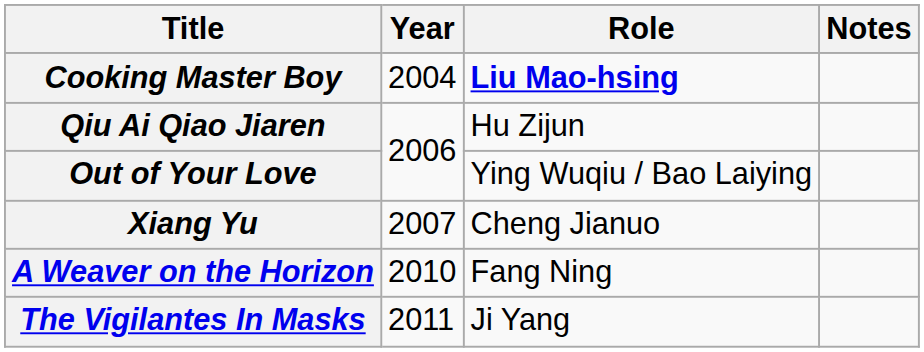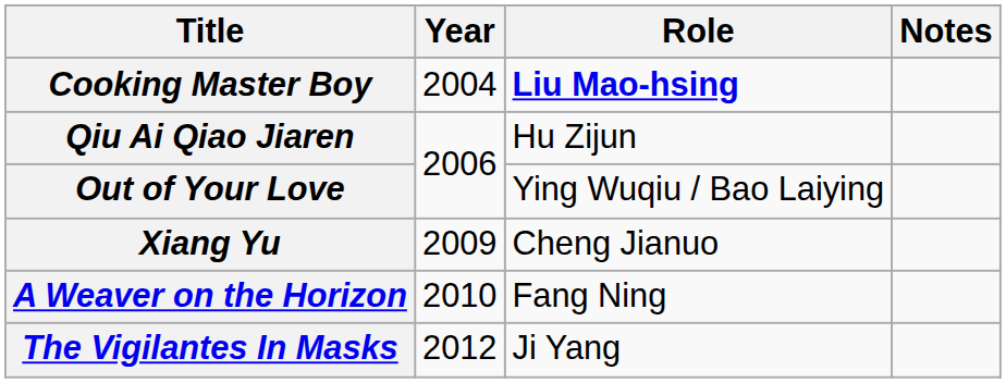 <table class="wikitable plainrowheaders sortable">
 <tr>
 <th scope="col">Title</th>
 <th scope="col">Year</th>
 <th scope="col">Role</th>
 <th scope="col" class="unsortable">Notes</th>
 </tr>
 <tr>
 <th scope="row"><em>Cooking Master Boy</em></th>
 <td>2004</td>
 <td><strong><a href='#'>Liu Mao-hsing</a></strong></td>
 <td></td>
 </tr>
 <tr>
 <th scope="row"><em>Qiu Ai Qiao Jiaren</em></th>
 <td rowspan=2>2006</td>
 <td>Hu Zijun</td>
 <td></td>
 </tr>
 <tr>
 <th scope="row"><em>Out of Your Love</em></th>
 <td>Ying Wuqiu / Bao Laiying</td>
 <td></td>
 </tr>
 <tr>
 <th scope="row"><em>Xiang Yu</em></th>
-<td>2007</td>
+<td>2009</td>
 <td>Cheng Jianuo</td>
 <td></td>
 </tr>
 <tr>
 <th scope="row"><em><a href='#'>A Weaver on the Horizon</a></em></th>
 <td>2010</td>
 <td>Fang Ning</td>
 <td></td>
 </tr>
 <tr>
 <th scope="row"><em><a href='#'>The Vigilantes In Masks</a></em></th>
-<td>2011</td>
+<td>2012</td>
 <td>Ji Yang</td>
 <td></td>
 </tr>
 </table>
